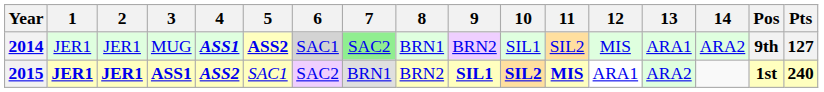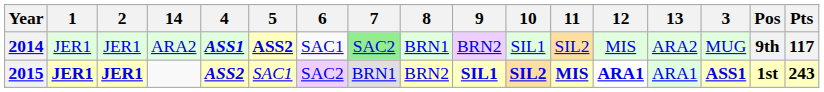 <table class="wikitable" style="text-align:center;">
 <tr>
 <th>Year</th>
 <th>1</th>
 <th>2</th>
-<th>3</th>
+<th>14</th>
 <th>4</th>
 <th>5</th>
 <th>6</th>
 <th>7</th>
 <th>8</th>
 <th>9</th>
 <th>10</th>
 <th>11</th>
 <th>12</th>
 <th>13</th>
-<th>14</th>
+<th>3</th>
 <th>Pos</th>
 <th>Pts</th>
 </tr>
 <tr>
 <th><a href='#'>2014</a></th>
 <td style="background:#dfffdf;"><a href='#'>JER1</a><br></td>
 <td style="background:#dfffdf;"><a href='#'>JER1</a><br></td>
-<td style="background:#dfffdf;"><a href='#'>MUG</a><br></td>
+<td style="background:#dfffdf;"><a href='#'>ARA2</a><br></td>
 <td style="background:#dfffdf;"><strong><em><a href='#'>ASS1</a></em></strong><br></td>
 <td style="background:#ffffbf;"><strong><a href='#'>ASS2</a></strong><br></td>
-<td style="background: lightgrey;"><a href='#'>SAC1</a></td>
+<td><a href='#'>SAC1</a></td>
 <td style="background: lightgreen;"><a href='#'>SAC2</a></td>
 <td style="background:#dfffdf;"><a href='#'>BRN1</a><br></td>
 <td style="background:#efcfff;"><a href='#'>BRN2</a><br></td>
 <td style="background:#dfffdf;"><a href='#'>SIL1</a><br></td>
 <td style="background:#ffdf9f;"><a href='#'>SIL2</a><br></td>
 <td style="background:#dfffdf;"><a href='#'>MIS</a><br></td>
-<td style="background:#dfffdf;"><a href='#'>ARA1</a><br></td>
 <td style="background:#dfffdf;"><a href='#'>ARA2</a><br></td>
+<td style="background:#dfffdf;"><a href='#'>MUG</a><br></td>
 <th>9th</th>
-<th>127</th>
+<th>117</th>
 </tr>
 <tr>
 <th><a href='#'>2015</a></th>
 <td style="background:#ffffbf;"><strong><a href='#'>JER1</a></strong><br></td>
 <td style="background:#ffffbf;"><strong><a href='#'>JER1</a></strong><br></td>
-<td style="background:#ffffbf;"><strong><a href='#'>ASS1</a></strong><br></td>
+<td></td>
 <td style="background:#ffffbf;"><strong><em><a href='#'>ASS2</a></em></strong><br></td>
 <td style="background:#ffffbf;"><em><a href='#'>SAC1</a></em><br></td>
 <td style="background:#efcfff;"><a href='#'>SAC2</a><br></td>
 <td style="background:#dfdfdf;"><a href='#'>BRN1</a><br></td>
 <td style="background:#ffffbf;"><a href='#'>BRN2</a><br></td>
 <td style="background:#ffffbf;"><strong><a href='#'>SIL1</a></strong><br></td>
 <td style="background:#ffdf9f;"><strong><a href='#'>SIL2</a></strong><br></td>
 <td style="background:#ffffbf;"><strong><a href='#'>MIS</a></strong><br></td>
-<td style="background:#ffffff;"><a href='#'>ARA1</a><br></td>
-<td style="background:#dfffdf;"><a href='#'>ARA2</a><br></td>
-<td></td>
+<td style="background:#ffffff;"><strong><a href='#'>ARA1</a><br></strong></td>
+<td style="background:#dfffdf;"><a href='#'>ARA1</a><br></td>
+<td style="background:#ffffbf;"><strong><a href='#'>ASS1</a></strong><br></td>
 <th style="background:#ffffbf;">1st</th>
-<th style="background:#ffffbf;">240</th>
+<th style="background:#ffffbf;">243</th>
 </tr>
 </table>
